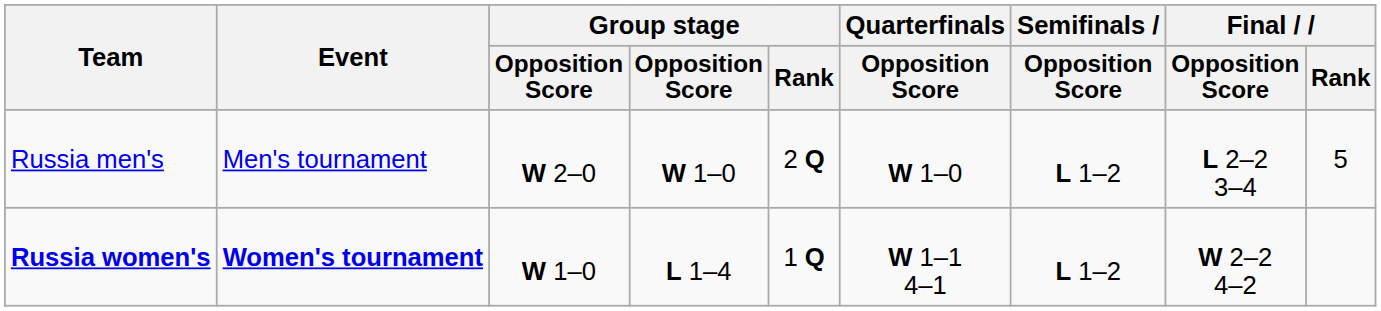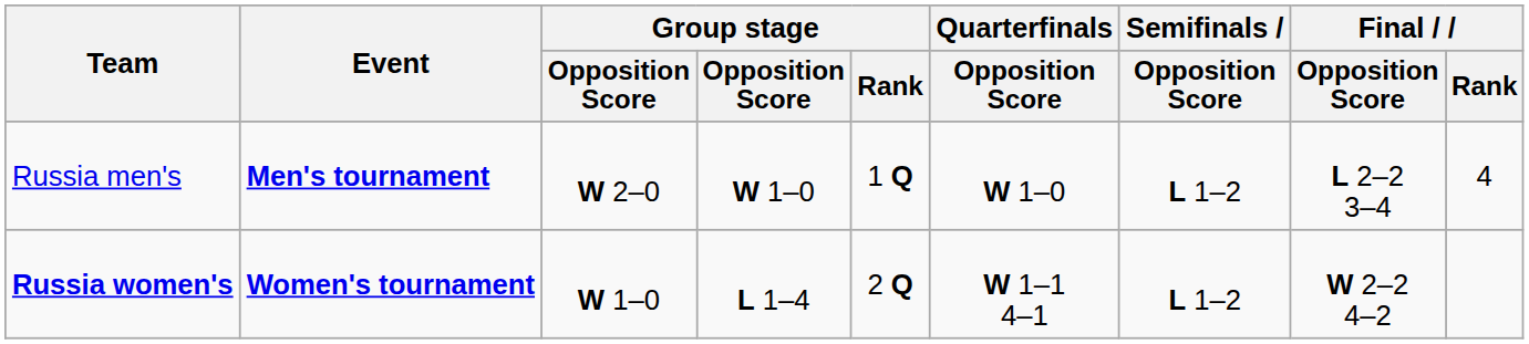 <table class="wikitable" style="text-align:center; font-size:90%">
 <tr>
 <th rowspan=2>Team</th>
 <th rowspan=2>Event</th>
 <th colspan=3>Group stage</th>
 <th>Quarterfinals</th>
 <th>Semifinals / </th>
 <th colspan=2>Final /  / </th>
 </tr>
 <tr style="font-size:95%">
 <th>Opposition<br>Score</th>
 <th>Opposition<br>Score</th>
 <th>Rank</th>
 <th>Opposition<br>Score</th>
 <th>Opposition<br>Score</th>
 <th>Opposition<br>Score</th>
 <th>Rank</th>
 </tr>
 <tr>
 <td align=left><a href='#'>Russia men's</a></td>
-<td align=left><a href='#'>Men's tournament</a></td>
+<td align=left><strong><a href='#'>Men's tournament</a></strong></td>
 <td><br><strong>W</strong> 2–0</td>
 <td><br><strong>W</strong> 1–0</td>
-<td>2 <strong>Q</strong></td>
+<td>1 <strong>Q</strong></td>
 <td><br><strong>W</strong> 1–0</td>
 <td><br><strong>L</strong> 1–2</td>
 <td><br><strong>L</strong> 2–2<br>3–4 </td>
-<td>5</td>
+<td>4</td>
 </tr>
 <tr>
 <td align=left><strong><a href='#'>Russia women's</a></strong></td>
 <td align=left><strong><a href='#'>Women's tournament</a></strong></td>
 <td><br><strong>W</strong> 1–0</td>
 <td><br><strong>L</strong> 1–4</td>
-<td>1 <strong>Q</strong></td>
+<td>2 <strong>Q</strong></td>
 <td><br><strong>W</strong> 1–1<br>4–1 </td>
 <td><br><strong>L</strong> 1–2</td>
 <td><br><strong>W</strong> 2–2<br>4–2 </td>
 <td></td>
 </tr>
 </table>
